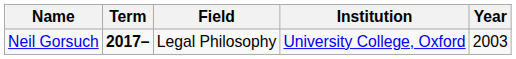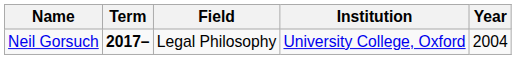 <table class="wikitable sortable">
 <tr>
 <th>Name</th>
 <th>Term</th>
 <th>Field</th>
 <th>Institution</th>
 <th>Year</th>
 </tr>
 <tr>
 <td><a href='#'>Neil Gorsuch</a></td>
 <td><strong>2017–</strong></td>
 <td>Legal Philosophy</td>
 <td><a href='#'>University College, Oxford</a></td>
-<td>2003</td>
+<td>2004</td>
 </tr>
 </table>
